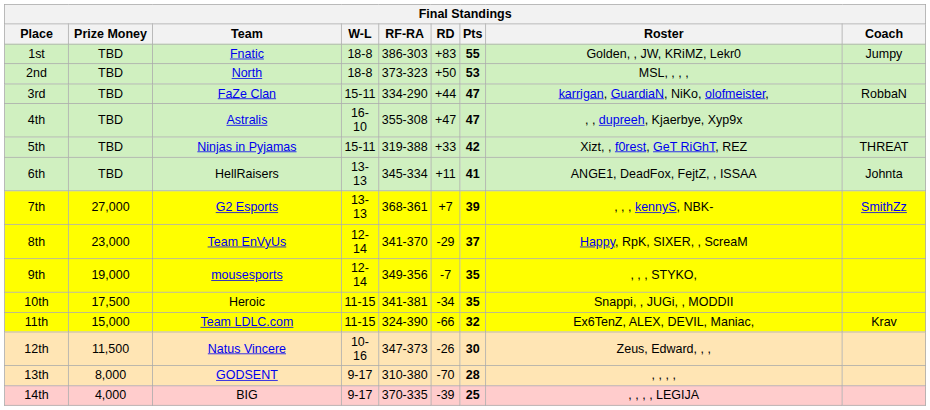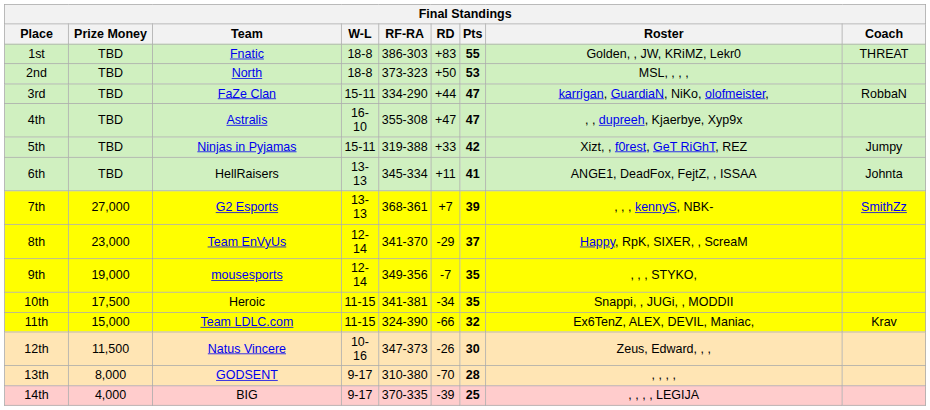 <table class="wikitable" style="text-align: center;">
 <tr>
 <th colspan=9>Final Standings</th>
 </tr>
 <tr>
 <th width="75px">Place</th>
 <th width="100">Prize Money</th>
 <th width="235">Team</th>
 <th width="40px">W-L</th>
 <th width="60px">RF-RA</th>
 <th width="30px">RD</th>
 <th width="25px">Pts</th>
 <th width="450px">Roster</th>
 <th width="100px">Coach</th>
 </tr>
 <tr style="background: #D0F0C0;">
 <td>1st</td>
 <td>TBD</td>
 <td><a href='#'>Fnatic</a></td>
 <td>18-8</td>
 <td>386-303</td>
 <td>+83</td>
 <td><strong>55</strong></td>
 <td>Golden, , JW, KRiMZ, Lekr0</td>
-<td>Jumpy</td>
+<td>THREAT</td>
 </tr>
 <tr style="background: #D0F0C0;">
 <td>2nd</td>
 <td>TBD</td>
 <td><a href='#'>North</a></td>
 <td>18-8</td>
 <td>373-323</td>
 <td>+50</td>
 <td><strong>53</strong></td>
 <td>MSL, , , , </td>
 <td></td>
 </tr>
 <tr style="background: #D0F0C0;">
 <td>3rd</td>
 <td>TBD</td>
 <td><a href='#'>FaZe Clan</a></td>
 <td>15-11</td>
 <td>334-290</td>
 <td>+44</td>
 <td><strong>47</strong></td>
 <td><a href='#'>karrigan</a>, <a href='#'>GuardiaN</a>, NiKo, <a href='#'>olofmeister</a>, </td>
 <td>RobbaN</td>
 </tr>
 <tr style="background: #D0F0C0;">
 <td>4th</td>
 <td>TBD</td>
 <td><a href='#'>Astralis</a></td>
 <td>16-10</td>
 <td>355-308</td>
 <td>+47</td>
 <td><strong>47</strong></td>
 <td>, , <a href='#'>dupreeh</a>, Kjaerbye, Xyp9x</td>
 <td></td>
 </tr>
 <tr style="background: #D0F0C0;">
 <td>5th</td>
 <td>TBD</td>
 <td><a href='#'>Ninjas in Pyjamas</a></td>
 <td>15-11</td>
 <td>319-388</td>
 <td>+33</td>
 <td><strong>42</strong></td>
 <td>Xizt, , <a href='#'>f0rest</a>, <a href='#'>GeT RiGhT</a>, REZ</td>
-<td>THREAT</td>
+<td>Jumpy</td>
 </tr>
 <tr style="background: #D0F0C0;">
 <td>6th</td>
 <td>TBD</td>
 <td>HellRaisers</td>
 <td>13-13</td>
 <td>345-334</td>
 <td>+11</td>
 <td><strong>41</strong></td>
 <td>ANGE1, DeadFox, FejtZ, , ISSAA</td>
 <td>Johnta</td>
 </tr>
 <tr style="background: #FFFF00;">
 <td>7th</td>
 <td>27,000</td>
 <td><a href='#'>G2 Esports</a></td>
 <td>13-13</td>
 <td>368-361</td>
 <td>+7</td>
 <td><strong>39</strong></td>
 <td>, , , <a href='#'>kennyS</a>, NBK-</td>
 <td><a href='#'>SmithZz</a></td>
 </tr>
 <tr style="background: #FFFF00;">
 <td>8th</td>
 <td>23,000</td>
 <td><a href='#'>Team EnVyUs</a></td>
 <td>12-14</td>
 <td>341-370</td>
 <td>-29</td>
 <td><strong>37</strong></td>
 <td><a href='#'>Happy</a>, RpK, SIXER, , ScreaM</td>
 <td></td>
 </tr>
 <tr style="background: #FFFF00;">
 <td>9th</td>
 <td>19,000</td>
 <td><a href='#'>mousesports</a></td>
 <td>12-14</td>
 <td>349-356</td>
 <td>-7</td>
 <td><strong>35</strong></td>
 <td>, , , STYKO, </td>
 <td></td>
 </tr>
 <tr style="background: #FFFF00;">
 <td>10th</td>
 <td>17,500</td>
 <td>Heroic</td>
 <td>11-15</td>
 <td>341-381</td>
 <td>-34</td>
 <td><strong>35</strong></td>
 <td>Snappi, , JUGi, , MODDII</td>
 <td></td>
 </tr>
 <tr style="background: #FFFF00;">
 <td>11th</td>
 <td>15,000</td>
 <td><a href='#'>Team LDLC.com</a></td>
 <td>11-15</td>
 <td>324-390</td>
 <td>-66</td>
 <td><strong>32</strong></td>
 <td>Ex6TenZ, ALEX, DEVIL, Maniac, </td>
 <td>Krav</td>
 </tr>
 <tr style="background: #FFE5B4;">
 <td>12th</td>
 <td>11,500</td>
 <td><a href='#'>Natus Vincere</a></td>
 <td>10-16</td>
 <td>347-373</td>
 <td>-26</td>
 <td><strong>30</strong></td>
 <td>Zeus, Edward, , , </td>
 <td></td>
 </tr>
 <tr style="background: #FFE5B4;">
 <td>13th</td>
 <td>8,000</td>
 <td><a href='#'>GODSENT</a></td>
 <td>9-17</td>
 <td>310-380</td>
 <td>-70</td>
 <td><strong>28</strong></td>
 <td>, ,  , , </td>
 <td></td>
 </tr>
 <tr style="background: #FFCCCC;">
 <td>14th</td>
 <td>4,000</td>
 <td>BIG</td>
 <td>9-17</td>
 <td>370-335</td>
 <td>-39</td>
 <td><strong>25</strong></td>
 <td>, , , , LEGIJA</td>
 <td></td>
 </tr>
 </table>
